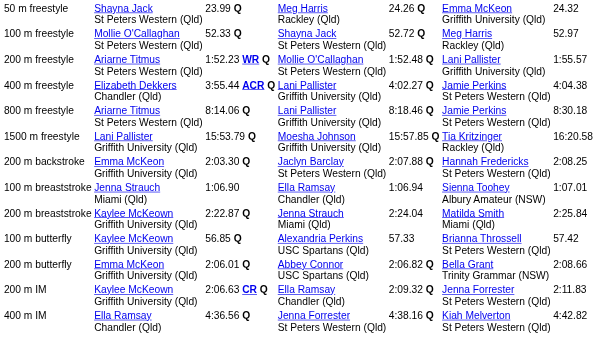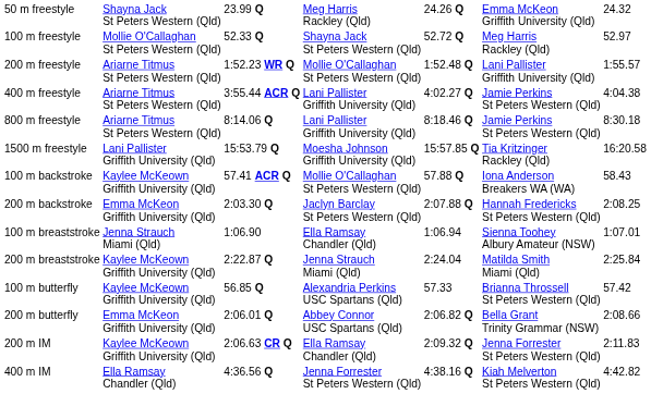 <table>
 <tr valign="top">
 <td>50 m freestyle</td>
 <td><a href='#'>Shayna Jack</a><br>St Peters Western (Qld)</td>
 <td>23.99 <strong>Q</strong></td>
 <td><a href='#'>Meg Harris</a><br>Rackley (Qld)</td>
 <td>24.26 <strong>Q</strong></td>
 <td><a href='#'>Emma McKeon</a><br>Griffith University (Qld)</td>
 <td>24.32</td>
 </tr>
 <tr valign="top">
 <td>100 m freestyle</td>
 <td><a href='#'>Mollie O'Callaghan</a><br>St Peters Western (Qld)</td>
 <td>52.33 <strong>Q</strong></td>
 <td><a href='#'>Shayna Jack</a><br>St Peters Western (Qld)</td>
 <td>52.72 <strong>Q</strong></td>
 <td><a href='#'>Meg Harris</a><br>Rackley (Qld)</td>
 <td>52.97</td>
 </tr>
 <tr valign="top">
 <td>200 m freestyle</td>
 <td><a href='#'>Ariarne Titmus</a><br>St Peters Western (Qld)</td>
 <td>1:52.23 <strong><a href='#'>WR</a></strong> <strong>Q</strong></td>
 <td><a href='#'>Mollie O'Callaghan</a><br>St Peters Western (Qld)</td>
 <td>1:52.48 <strong>Q</strong></td>
 <td><a href='#'>Lani Pallister</a><br>Griffith University (Qld)</td>
 <td>1:55.57</td>
 </tr>
 <tr valign="top">
 <td>400 m freestyle</td>
-<td><a href='#'>Elizabeth Dekkers</a><br>Chandler (Qld)</td>
+<td><a href='#'>Ariarne Titmus</a><br>St Peters Western (Qld)</td>
 <td>3:55.44 <strong><a href='#'>ACR</a></strong> <strong>Q</strong></td>
 <td><a href='#'>Lani Pallister</a><br>Griffith University (Qld)</td>
 <td>4:02.27 <strong>Q</strong></td>
 <td><a href='#'>Jamie Perkins</a><br>St Peters Western (Qld)</td>
 <td>4:04.38</td>
 </tr>
 <tr valign="top">
 <td>800 m freestyle</td>
 <td><a href='#'>Ariarne Titmus</a><br>St Peters Western (Qld)</td>
 <td>8:14.06 <strong>Q</strong></td>
 <td><a href='#'>Lani Pallister</a><br>Griffith University (Qld)</td>
 <td>8:18.46 <strong>Q</strong></td>
 <td><a href='#'>Jamie Perkins</a><br>St Peters Western (Qld)</td>
 <td>8:30.18</td>
 </tr>
 <tr valign="top">
 <td>1500 m freestyle</td>
 <td><a href='#'>Lani Pallister</a><br>Griffith University (Qld)</td>
 <td>15:53.79 <strong>Q</strong></td>
 <td><a href='#'>Moesha Johnson</a><br>Griffith University (Qld)</td>
 <td>15:57.85 <strong>Q</strong></td>
 <td><a href='#'>Tia Kritzinger</a><br>Rackley (Qld)</td>
 <td>16:20.58</td>
+</tr>
+<tr valign="top">
+<td>100 m backstroke</td>
+<td><a href='#'>Kaylee McKeown</a><br>Griffith University (Qld)</td>
+<td>57.41 <strong><a href='#'>ACR</a></strong> <strong>Q</strong></td>
+<td><a href='#'>Mollie O'Callaghan</a><br>St Peters Western (Qld)</td>
+<td>57.88 <strong>Q</strong></td>
+<td><a href='#'>Iona Anderson</a><br>Breakers WA (WA)</td>
+<td>58.43</td>
 </tr>
 <tr valign="top">
 <td>200 m backstroke</td>
 <td><a href='#'>Emma McKeon</a><br>Griffith University (Qld)</td>
 <td>2:03.30 <strong>Q</strong></td>
 <td><a href='#'>Jaclyn Barclay</a><br>St Peters Western (Qld)</td>
 <td>2:07.88 <strong>Q</strong></td>
 <td><a href='#'>Hannah Fredericks</a><br>St Peters Western (Qld)</td>
 <td>2:08.25</td>
 </tr>
 <tr valign="top">
 <td>100 m breaststroke</td>
 <td><a href='#'>Jenna Strauch</a><br>Miami (Qld)</td>
 <td>1:06.90</td>
 <td><a href='#'>Ella Ramsay</a><br>Chandler (Qld)</td>
 <td>1:06.94</td>
 <td><a href='#'>Sienna Toohey</a><br>Albury Amateur (NSW)</td>
 <td>1:07.01</td>
 </tr>
 <tr valign="top">
 <td>200 m breaststroke</td>
 <td><a href='#'>Kaylee McKeown</a><br>Griffith University (Qld)</td>
 <td>2:22.87 <strong>Q</strong></td>
 <td><a href='#'>Jenna Strauch</a><br>Miami (Qld)</td>
 <td>2:24.04</td>
 <td><a href='#'>Matilda Smith</a><br>Miami (Qld)</td>
 <td>2:25.84</td>
 </tr>
 <tr valign="top">
 <td>100 m butterfly</td>
 <td><a href='#'>Kaylee McKeown</a><br>Griffith University (Qld)</td>
 <td>56.85 <strong>Q</strong></td>
 <td><a href='#'>Alexandria Perkins</a><br>USC Spartans (Qld)</td>
 <td>57.33</td>
 <td><a href='#'>Brianna Throssell</a><br>St Peters Western (Qld)</td>
 <td>57.42</td>
 </tr>
 <tr valign="top">
 <td>200 m butterfly</td>
 <td><a href='#'>Emma McKeon</a><br>Griffith University (Qld)</td>
 <td>2:06.01 <strong>Q</strong></td>
 <td><a href='#'>Abbey Connor</a><br>USC Spartans (Qld)</td>
 <td>2:06.82 <strong>Q</strong></td>
 <td><a href='#'>Bella Grant</a><br>Trinity Grammar (NSW)</td>
 <td>2:08.66</td>
 </tr>
 <tr valign="top">
 <td>200 m IM</td>
 <td><a href='#'>Kaylee McKeown</a><br>Griffith University (Qld)</td>
 <td>2:06.63 <strong><a href='#'>CR</a></strong> <strong>Q</strong></td>
 <td><a href='#'>Ella Ramsay</a><br>Chandler (Qld)</td>
 <td>2:09.32 <strong>Q</strong></td>
 <td><a href='#'>Jenna Forrester</a><br>St Peters Western (Qld)</td>
 <td>2:11.83</td>
 </tr>
 <tr valign="top">
 <td>400 m IM</td>
 <td><a href='#'>Ella Ramsay</a><br>Chandler (Qld)</td>
 <td>4:36.56 <strong>Q</strong></td>
 <td><a href='#'>Jenna Forrester</a><br>St Peters Western (Qld)</td>
 <td>4:38.16 <strong>Q</strong></td>
 <td><a href='#'>Kiah Melverton</a><br>St Peters Western (Qld)</td>
 <td>4:42.82</td>
 </tr>
 </table>
